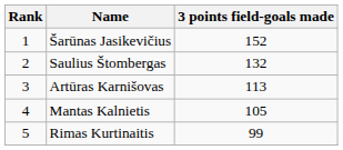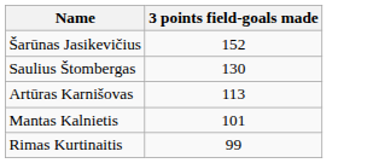 <table class="wikitable sortable" style="text-align: center;">
 <tr>
-<th>Rank</th>
 <th class="unsortable">Name</th>
 <th>3 points field-goals made</th>
 </tr>
 <tr>
-<td>1</td>
 <td style="text-align: left;">Šarūnas Jasikevičius</td>
 <td>152</td>
 </tr>
 <tr>
-<td>2</td>
 <td style="text-align: left;">Saulius Štombergas</td>
-<td>132</td>
+<td>130</td>
 </tr>
 <tr>
-<td>3</td>
 <td style="text-align: left;">Artūras Karnišovas</td>
 <td>113</td>
 </tr>
 <tr>
-<td>4</td>
 <td style="text-align: left;">Mantas Kalnietis</td>
-<td>105</td>
+<td>101</td>
 </tr>
 <tr>
-<td>5</td>
 <td style="text-align: left;">Rimas Kurtinaitis</td>
 <td>99</td>
 </tr>
 </table>
